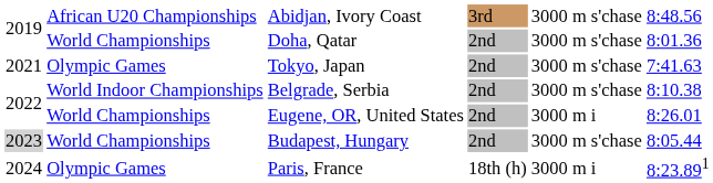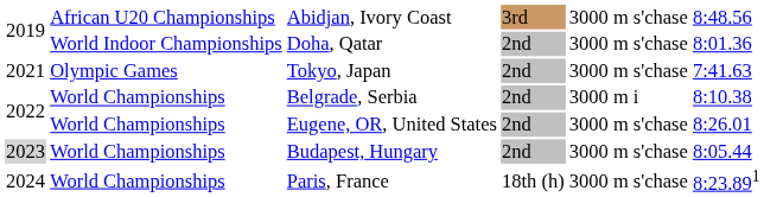 <table>
 <tr>
 <td rowspan=2>2019</td>
 <td><a href='#'>African U20 Championships</a></td>
 <td><a href='#'>Abidjan</a>, Ivory Coast</td>
 <td bgcolor=cc9966>3rd</td>
 <td>3000 m s'chase</td>
 <td><a href='#'>8:48.56</a></td>
 </tr>
 <tr>
-<td><a href='#'>World Championships</a></td>
+<td><a href='#'>World Indoor Championships</a></td>
 <td><a href='#'>Doha</a>, Qatar</td>
 <td bgcolor=silver>2nd</td>
 <td>3000 m s'chase</td>
 <td><a href='#'>8:01.36</a> <strong></strong></td>
 </tr>
 <tr>
 <td>2021</td>
 <td><a href='#'>Olympic Games</a></td>
 <td><a href='#'>Tokyo</a>, Japan</td>
 <td bgcolor=silver>2nd</td>
 <td>3000 m s'chase</td>
 <td><a href='#'>7:41.63</a></td>
 </tr>
 <tr>
 <td rowspan=2>2022</td>
-<td><a href='#'>World Indoor Championships</a></td>
+<td><a href='#'>World Championships</a></td>
 <td><a href='#'>Belgrade</a>, Serbia</td>
 <td bgcolor=silver>2nd</td>
-<td>3000 m s'chase</td>
+<td>3000 m i</td>
 <td><a href='#'>8:10.38</a></td>
 </tr>
 <tr>
 <td><a href='#'>World Championships</a></td>
 <td><a href='#'>Eugene, OR</a>, United States</td>
 <td bgcolor=silver>2nd</td>
-<td>3000 m i</td>
+<td>3000 m s'chase</td>
 <td><a href='#'>8:26.01</a></td>
 </tr>
 <tr>
 <td style="background: lightgrey;">2023</td>
 <td><a href='#'>World Championships</a></td>
 <td><a href='#'>Budapest, Hungary</a></td>
 <td bgcolor=silver>2nd</td>
 <td>3000 m s'chase</td>
 <td><a href='#'>8:05.44</a></td>
 </tr>
 <tr>
 <td>2024</td>
-<td><a href='#'>Olympic Games</a></td>
+<td><a href='#'>World Championships</a></td>
 <td><a href='#'>Paris</a>, France</td>
 <td>18th (h)</td>
-<td>3000 m i</td>
+<td>3000 m s'chase</td>
 <td><a href='#'>8:23.89</a><sup>1</sup></td>
 </tr>
 </table>
